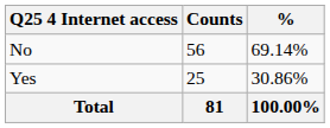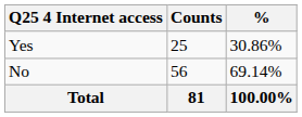 <table class="wikitable sortable">
 <tr>
 <th>Q25 4 Internet access</th>
 <th>Counts</th>
 <th>%</th>
 </tr>
 <tr>
+<td>Yes</td>
+<td>25</td>
+<td>30.86%</td>
+</tr>
+<tr>
 <td>No</td>
 <td>56</td>
 <td>69.14%</td>
-</tr>
-<tr>
-<td>Yes</td>
-<td>25</td>
-<td>30.86%</td>
 </tr>
 <tr>
 <th>Total</th>
 <th>81</th>
 <th>100.00%</th>
 </tr>
 </table>
